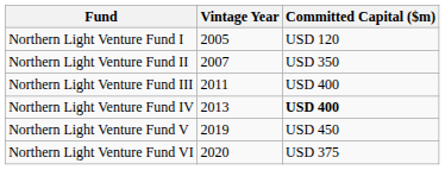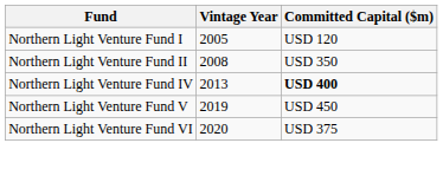 <table class="wikitable">
 <tr>
 <th>Fund</th>
 <th>Vintage Year</th>
 <th>Committed Capital ($m)</th>
 </tr>
 <tr>
 <td>Northern Light Venture Fund I</td>
 <td>2005</td>
 <td>USD 120</td>
 </tr>
 <tr>
 <td>Northern Light Venture Fund II</td>
-<td>2007</td>
+<td>2008</td>
 <td>USD 350</td>
-</tr>
-<tr>
-<td>Northern Light Venture Fund III</td>
-<td>2011</td>
-<td>USD 400</td>
 </tr>
 <tr>
 <td>Northern Light Venture Fund IV</td>
 <td>2013</td>
 <td><strong>USD 400</strong></td>
 </tr>
 <tr>
 <td>Northern Light Venture Fund V</td>
 <td>2019</td>
 <td>USD 450</td>
 </tr>
 <tr>
 <td>Northern Light Venture Fund VI</td>
 <td>2020</td>
 <td>USD 375</td>
 </tr>
 </table>
